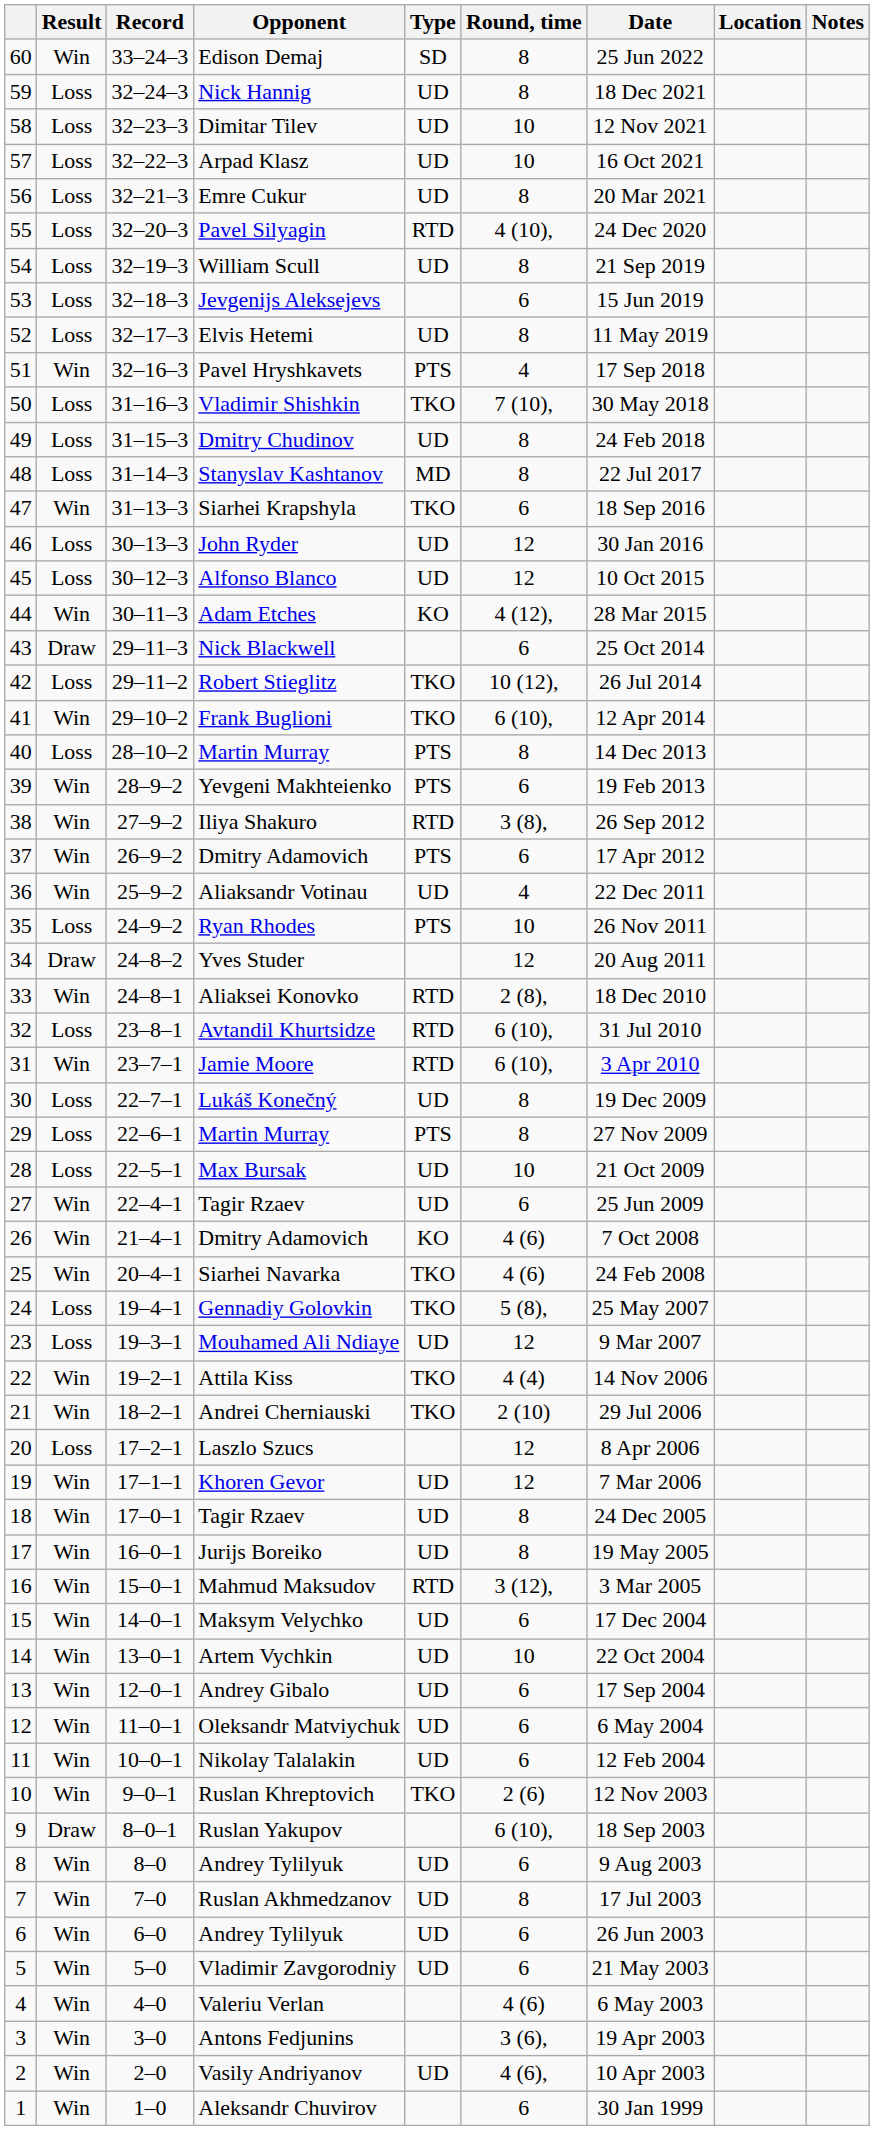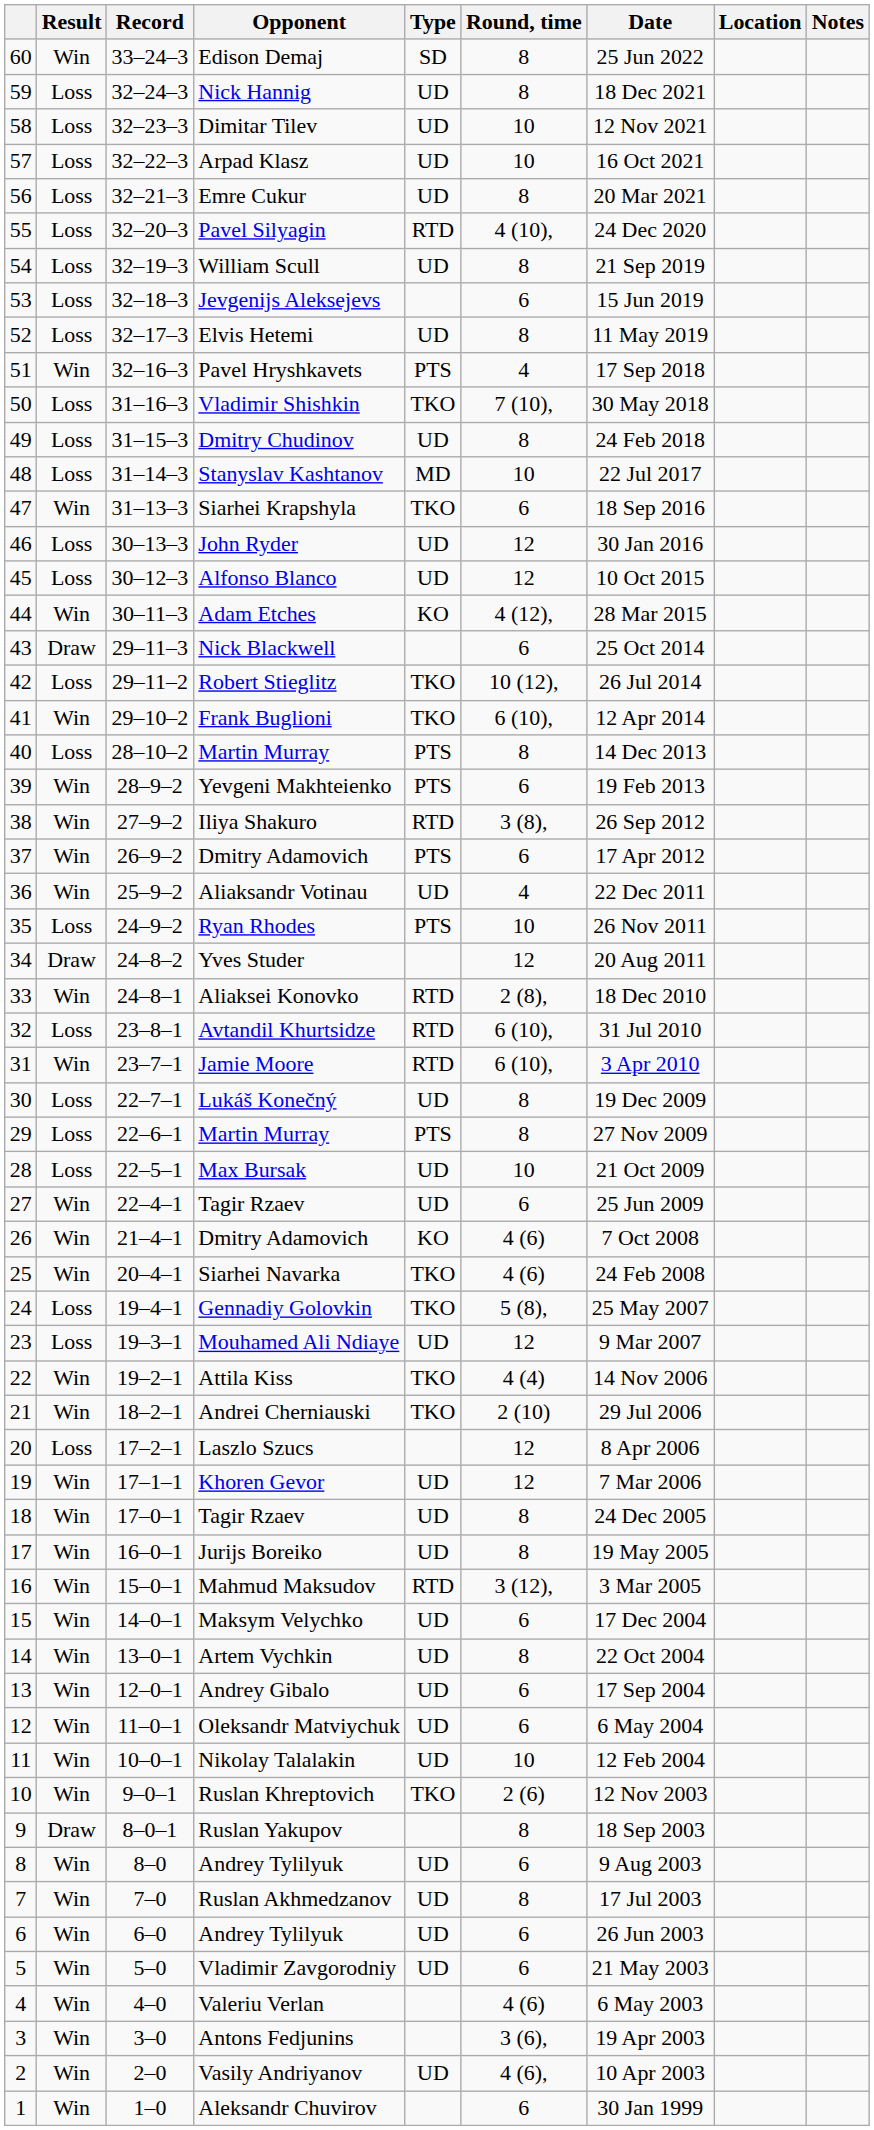 <table class="wikitable" style="text-align:center">
 <tr>
 <th></th>
 <th>Result</th>
 <th>Record</th>
 <th>Opponent</th>
 <th>Type</th>
 <th>Round, time</th>
 <th>Date</th>
 <th>Location</th>
 <th>Notes</th>
 </tr>
 <tr>
 <td>60</td>
 <td>Win</td>
 <td>33–24–3</td>
 <td align=left>Edison Demaj</td>
 <td>SD</td>
 <td>8</td>
 <td>25 Jun 2022</td>
 <td align=left></td>
 <td></td>
 </tr>
 <tr>
 <td>59</td>
 <td>Loss</td>
 <td>32–24–3</td>
 <td align=left><a href='#'>Nick Hannig</a></td>
 <td>UD</td>
 <td>8</td>
 <td>18 Dec 2021</td>
 <td align=left></td>
 <td></td>
 </tr>
 <tr>
 <td>58</td>
 <td>Loss</td>
 <td>32–23–3</td>
 <td style="text-align:left;">Dimitar Tilev</td>
 <td>UD</td>
 <td>10</td>
 <td>12 Nov 2021</td>
 <td style="text-align:left;"></td>
 <td></td>
 </tr>
 <tr>
 <td>57</td>
 <td>Loss</td>
 <td>32–22–3</td>
 <td style="text-align:left;">Arpad Klasz</td>
 <td>UD</td>
 <td>10</td>
 <td>16 Oct 2021</td>
 <td style="text-align:left;"></td>
 <td></td>
 </tr>
 <tr>
 <td>56</td>
 <td>Loss</td>
 <td>32–21–3</td>
 <td style="text-align:left;">Emre Cukur</td>
 <td>UD</td>
 <td>8</td>
 <td>20 Mar 2021</td>
 <td style="text-align:left;"></td>
 <td></td>
 </tr>
 <tr>
 <td>55</td>
 <td>Loss</td>
 <td>32–20–3</td>
 <td style="text-align:left;"><a href='#'>Pavel Silyagin</a></td>
 <td>RTD</td>
 <td>4 (10), </td>
 <td>24 Dec 2020</td>
 <td style="text-align:left;"></td>
 <td></td>
 </tr>
 <tr>
 <td>54</td>
 <td>Loss</td>
 <td>32–19–3</td>
 <td style="text-align:left;">William Scull</td>
 <td>UD</td>
 <td>8</td>
 <td>21 Sep 2019</td>
 <td style="text-align:left;"></td>
 <td></td>
 </tr>
 <tr>
 <td>53</td>
 <td>Loss</td>
 <td>32–18–3</td>
 <td style="text-align:left;"><a href='#'>Jevgenijs Aleksejevs</a></td>
 <td></td>
 <td>6</td>
 <td>15 Jun 2019</td>
 <td style="text-align:left;"></td>
 <td></td>
 </tr>
 <tr>
 <td>52</td>
 <td>Loss</td>
 <td>32–17–3</td>
 <td style="text-align:left;">Elvis Hetemi</td>
 <td>UD</td>
 <td>8</td>
 <td>11 May 2019</td>
 <td style="text-align:left;"></td>
 <td></td>
 </tr>
 <tr>
 <td>51</td>
 <td>Win</td>
 <td>32–16–3</td>
 <td style="text-align:left;">Pavel Hryshkavets</td>
 <td>PTS</td>
 <td>4</td>
 <td>17 Sep 2018</td>
 <td style="text-align:left;"></td>
 <td></td>
 </tr>
 <tr>
 <td>50</td>
 <td>Loss</td>
 <td>31–16–3</td>
 <td style="text-align:left;"><a href='#'>Vladimir Shishkin</a></td>
 <td>TKO</td>
 <td>7 (10), </td>
 <td>30 May 2018</td>
 <td style="text-align:left;"></td>
 <td style="text-align:left;"></td>
 </tr>
 <tr>
 <td>49</td>
 <td>Loss</td>
 <td>31–15–3</td>
 <td style="text-align:left;"><a href='#'>Dmitry Chudinov</a></td>
 <td>UD</td>
 <td>8</td>
 <td>24 Feb 2018</td>
 <td style="text-align:left;"></td>
 <td></td>
 </tr>
 <tr>
 <td>48</td>
 <td>Loss</td>
 <td>31–14–3</td>
 <td style="text-align:left;"><a href='#'>Stanyslav Kashtanov</a></td>
 <td>MD</td>
-<td>8</td>
+<td>10</td>
 <td>22 Jul 2017</td>
 <td style="text-align:left;"></td>
 <td></td>
 </tr>
 <tr>
 <td>47</td>
 <td>Win</td>
 <td>31–13–3</td>
 <td style="text-align:left;">Siarhei Krapshyla</td>
 <td>TKO</td>
 <td>6</td>
 <td>18 Sep 2016</td>
 <td style="text-align:left;"></td>
 <td></td>
 </tr>
 <tr>
 <td>46</td>
 <td>Loss</td>
 <td>30–13–3</td>
 <td style="text-align:left;"><a href='#'>John Ryder</a></td>
 <td>UD</td>
 <td>12</td>
 <td>30 Jan 2016</td>
 <td style="text-align:left;"></td>
 <td style="text-align:left;"></td>
 </tr>
 <tr>
 <td>45</td>
 <td>Loss</td>
 <td>30–12–3</td>
 <td style="text-align:left;"><a href='#'>Alfonso Blanco</a></td>
 <td>UD</td>
 <td>12</td>
 <td>10 Oct 2015</td>
 <td style="text-align:left;"></td>
 <td style="text-align:left;"></td>
 </tr>
 <tr>
 <td>44</td>
 <td>Win</td>
 <td>30–11–3</td>
 <td style="text-align:left;"><a href='#'>Adam Etches</a></td>
 <td>KO</td>
 <td>4 (12), </td>
 <td>28 Mar 2015</td>
 <td style="text-align:left;"></td>
 <td style="text-align:left;"></td>
 </tr>
 <tr>
 <td>43</td>
 <td>Draw</td>
 <td>29–11–3</td>
 <td style="text-align:left;"><a href='#'>Nick Blackwell</a></td>
 <td></td>
 <td>6</td>
 <td>25 Oct 2014</td>
 <td style="text-align:left;"></td>
 <td></td>
 </tr>
 <tr>
 <td>42</td>
 <td>Loss</td>
 <td>29–11–2</td>
 <td style="text-align:left;"><a href='#'>Robert Stieglitz</a></td>
 <td>TKO</td>
 <td>10 (12), </td>
 <td>26 Jul 2014</td>
 <td style="text-align:left;"></td>
 <td style="text-align:left;"></td>
 </tr>
 <tr>
 <td>41</td>
 <td>Win</td>
 <td>29–10–2</td>
 <td style="text-align:left;"><a href='#'>Frank Buglioni</a></td>
 <td>TKO</td>
 <td>6 (10), </td>
 <td>12 Apr 2014</td>
 <td style="text-align:left;"></td>
 <td style="text-align:left;"></td>
 </tr>
 <tr>
 <td>40</td>
 <td>Loss</td>
 <td>28–10–2</td>
 <td style="text-align:left;"><a href='#'>Martin Murray</a></td>
 <td>PTS</td>
 <td>8</td>
 <td>14 Dec 2013</td>
 <td style="text-align:left;"></td>
 <td></td>
 </tr>
 <tr>
 <td>39</td>
 <td>Win</td>
 <td>28–9–2</td>
 <td style="text-align:left;">Yevgeni Makhteienko</td>
 <td>PTS</td>
 <td>6</td>
 <td>19 Feb 2013</td>
 <td style="text-align:left;"></td>
 <td></td>
 </tr>
 <tr>
 <td>38</td>
 <td>Win</td>
 <td>27–9–2</td>
 <td style="text-align:left;">Iliya Shakuro</td>
 <td>RTD</td>
 <td>3 (8), </td>
 <td>26 Sep 2012</td>
 <td style="text-align:left;"></td>
 <td></td>
 </tr>
 <tr>
 <td>37</td>
 <td>Win</td>
 <td>26–9–2</td>
 <td style="text-align:left;">Dmitry Adamovich</td>
 <td>PTS</td>
 <td>6</td>
 <td>17 Apr 2012</td>
 <td style="text-align:left;"></td>
 <td></td>
 </tr>
 <tr>
 <td>36</td>
 <td>Win</td>
 <td>25–9–2</td>
 <td style="text-align:left;">Aliaksandr Votinau</td>
 <td>UD</td>
 <td>4</td>
 <td>22 Dec 2011</td>
 <td style="text-align:left;"></td>
 <td></td>
 </tr>
 <tr>
 <td>35</td>
 <td>Loss</td>
 <td>24–9–2</td>
 <td style="text-align:left;"><a href='#'>Ryan Rhodes</a></td>
 <td>PTS</td>
 <td>10</td>
 <td>26 Nov 2011</td>
 <td style="text-align:left;"></td>
 <td></td>
 </tr>
 <tr>
 <td>34</td>
 <td>Draw</td>
 <td>24–8–2</td>
 <td style="text-align:left;">Yves Studer</td>
 <td></td>
 <td>12</td>
 <td>20 Aug 2011</td>
 <td style="text-align:left;"></td>
 <td style="text-align:left;"></td>
 </tr>
 <tr>
 <td>33</td>
 <td>Win</td>
 <td>24–8–1</td>
 <td style="text-align:left;">Aliaksei Konovko</td>
 <td>RTD</td>
 <td>2 (8), </td>
 <td>18 Dec 2010</td>
 <td style="text-align:left;"></td>
 <td></td>
 </tr>
 <tr>
 <td>32</td>
 <td>Loss</td>
 <td>23–8–1</td>
 <td style="text-align:left;"><a href='#'>Avtandil Khurtsidze</a></td>
 <td>RTD</td>
 <td>6 (10), </td>
 <td>31 Jul 2010</td>
 <td style="text-align:left;"></td>
 <td></td>
 </tr>
 <tr>
 <td>31</td>
 <td>Win</td>
 <td>23–7–1</td>
 <td style="text-align:left;"><a href='#'>Jamie Moore</a></td>
 <td>RTD</td>
 <td>6 (10), </td>
 <td><a href='#'>3 Apr 2010</a></td>
 <td style="text-align:left;"></td>
 <td></td>
 </tr>
 <tr>
 <td>30</td>
 <td>Loss</td>
 <td>22–7–1</td>
 <td style="text-align:left;"><a href='#'>Lukáš Konečný</a></td>
 <td>UD</td>
 <td>8</td>
 <td>19 Dec 2009</td>
 <td style="text-align:left;"></td>
 <td></td>
 </tr>
 <tr>
 <td>29</td>
 <td>Loss</td>
 <td>22–6–1</td>
 <td style="text-align:left;"><a href='#'>Martin Murray</a></td>
 <td>PTS</td>
 <td>8</td>
 <td>27 Nov 2009</td>
 <td style="text-align:left;"></td>
 <td></td>
 </tr>
 <tr>
 <td>28</td>
 <td>Loss</td>
 <td>22–5–1</td>
 <td style="text-align:left;"><a href='#'>Max Bursak</a></td>
 <td>UD</td>
 <td>10</td>
 <td>21 Oct 2009</td>
 <td style="text-align:left;"></td>
 <td></td>
 </tr>
 <tr>
 <td>27</td>
 <td>Win</td>
 <td>22–4–1</td>
 <td style="text-align:left;">Tagir Rzaev</td>
 <td>UD</td>
 <td>6</td>
 <td>25 Jun 2009</td>
 <td style="text-align:left;"></td>
 <td></td>
 </tr>
 <tr>
 <td>26</td>
 <td>Win</td>
 <td>21–4–1</td>
 <td style="text-align:left;">Dmitry Adamovich</td>
 <td>KO</td>
 <td>4 (6)</td>
 <td>7 Oct 2008</td>
 <td style="text-align:left;"></td>
 <td></td>
 </tr>
 <tr>
 <td>25</td>
 <td>Win</td>
 <td>20–4–1</td>
 <td style="text-align:left;">Siarhei Navarka</td>
 <td>TKO</td>
 <td>4 (6)</td>
 <td>24 Feb 2008</td>
 <td style="text-align:left;"></td>
 <td></td>
 </tr>
 <tr>
 <td>24</td>
 <td>Loss</td>
 <td>19–4–1</td>
 <td style="text-align:left;"><a href='#'>Gennadiy Golovkin</a></td>
 <td>TKO</td>
 <td>5 (8), </td>
 <td>25 May 2007</td>
 <td style="text-align:left;"></td>
 <td></td>
 </tr>
 <tr>
 <td>23</td>
 <td>Loss</td>
 <td>19–3–1</td>
 <td style="text-align:left;"><a href='#'>Mouhamed Ali Ndiaye</a></td>
 <td>UD</td>
 <td>12</td>
 <td>9 Mar 2007</td>
 <td style="text-align:left;"></td>
 <td style="text-align:left;"></td>
 </tr>
 <tr>
 <td>22</td>
 <td>Win</td>
 <td>19–2–1</td>
 <td style="text-align:left;">Attila Kiss</td>
 <td>TKO</td>
 <td>4 (4)</td>
 <td>14 Nov 2006</td>
 <td style="text-align:left;"></td>
 <td></td>
 </tr>
 <tr>
 <td>21</td>
 <td>Win</td>
 <td>18–2–1</td>
 <td style="text-align:left;">Andrei Cherniauski</td>
 <td>TKO</td>
 <td>2 (10)</td>
 <td>29 Jul 2006</td>
 <td style="text-align:left;"></td>
 <td style="text-align:left;"></td>
 </tr>
 <tr>
 <td>20</td>
 <td>Loss</td>
 <td>17–2–1</td>
 <td style="text-align:left;">Laszlo Szucs</td>
 <td></td>
 <td>12</td>
 <td>8 Apr 2006</td>
 <td style="text-align:left;"></td>
 <td style="text-align:left;"></td>
 </tr>
 <tr>
 <td>19</td>
 <td>Win</td>
 <td>17–1–1</td>
 <td style="text-align:left;"><a href='#'>Khoren Gevor</a></td>
 <td>UD</td>
 <td>12</td>
 <td>7 Mar 2006</td>
 <td style="text-align:left;"></td>
 <td style="text-align:left;"></td>
 </tr>
 <tr>
 <td>18</td>
 <td>Win</td>
 <td>17–0–1</td>
 <td style="text-align:left;">Tagir Rzaev</td>
 <td>UD</td>
 <td>8</td>
 <td>24 Dec 2005</td>
 <td style="text-align:left;"></td>
 <td></td>
 </tr>
 <tr>
 <td>17</td>
 <td>Win</td>
 <td>16–0–1</td>
 <td style="text-align:left;">Jurijs Boreiko</td>
 <td>UD</td>
 <td>8</td>
 <td>19 May 2005</td>
 <td style="text-align:left;"></td>
 <td></td>
 </tr>
 <tr>
 <td>16</td>
 <td>Win</td>
 <td>15–0–1</td>
 <td style="text-align:left;">Mahmud Maksudov</td>
 <td>RTD</td>
 <td>3 (12), </td>
 <td>3 Mar 2005</td>
 <td style="text-align:left;"></td>
 <td style="text-align:left;"></td>
 </tr>
 <tr>
 <td>15</td>
 <td>Win</td>
 <td>14–0–1</td>
 <td style="text-align:left;">Maksym Velychko</td>
 <td>UD</td>
 <td>6</td>
 <td>17 Dec 2004</td>
 <td style="text-align:left;"></td>
 <td></td>
 </tr>
 <tr>
 <td>14</td>
 <td>Win</td>
 <td>13–0–1</td>
 <td style="text-align:left;">Artem Vychkin</td>
 <td>UD</td>
-<td>10</td>
+<td>8</td>
 <td>22 Oct 2004</td>
 <td style="text-align:left;"></td>
 <td></td>
 </tr>
 <tr>
 <td>13</td>
 <td>Win</td>
 <td>12–0–1</td>
 <td style="text-align:left;">Andrey Gibalo</td>
 <td>UD</td>
 <td>6</td>
 <td>17 Sep 2004</td>
 <td style="text-align:left;"></td>
 <td></td>
 </tr>
 <tr>
 <td>12</td>
 <td>Win</td>
 <td>11–0–1</td>
 <td style="text-align:left;">Oleksandr Matviychuk</td>
 <td>UD</td>
 <td>6</td>
 <td>6 May 2004</td>
 <td style="text-align:left;"></td>
 <td></td>
 </tr>
 <tr>
 <td>11</td>
 <td>Win</td>
 <td>10–0–1</td>
 <td style="text-align:left;">Nikolay Talalakin</td>
 <td>UD</td>
-<td>6</td>
+<td>10</td>
 <td>12 Feb 2004</td>
 <td style="text-align:left;"></td>
 <td style="text-align:left;"></td>
 </tr>
 <tr>
 <td>10</td>
 <td>Win</td>
 <td>9–0–1</td>
 <td style="text-align:left;">Ruslan Khreptovich</td>
 <td>TKO</td>
 <td>2 (6)</td>
 <td>12 Nov 2003</td>
 <td style="text-align:left;"></td>
 <td></td>
 </tr>
 <tr>
 <td>9</td>
 <td>Draw</td>
 <td>8–0–1</td>
 <td style="text-align:left;">Ruslan Yakupov</td>
 <td></td>
-<td>6 (10), </td>
+<td>8</td>
 <td>18 Sep 2003</td>
 <td style="text-align:left;"></td>
 <td></td>
 </tr>
 <tr>
 <td>8</td>
 <td>Win</td>
 <td>8–0</td>
 <td style="text-align:left;">Andrey Tylilyuk</td>
 <td>UD</td>
 <td>6</td>
 <td>9 Aug 2003</td>
 <td style="text-align:left;"></td>
 <td></td>
 </tr>
 <tr>
 <td>7</td>
 <td>Win</td>
 <td>7–0</td>
 <td style="text-align:left;">Ruslan Akhmedzanov</td>
 <td>UD</td>
 <td>8</td>
 <td>17 Jul 2003</td>
 <td style="text-align:left;"></td>
 <td></td>
 </tr>
 <tr>
 <td>6</td>
 <td>Win</td>
 <td>6–0</td>
 <td style="text-align:left;">Andrey Tylilyuk</td>
 <td>UD</td>
 <td>6</td>
 <td>26 Jun 2003</td>
 <td style="text-align:left;"></td>
 <td></td>
 </tr>
 <tr>
 <td>5</td>
 <td>Win</td>
 <td>5–0</td>
 <td style="text-align:left;">Vladimir Zavgorodniy</td>
 <td>UD</td>
 <td>6</td>
 <td>21 May 2003</td>
 <td style="text-align:left;"></td>
 <td></td>
 </tr>
 <tr>
 <td>4</td>
 <td>Win</td>
 <td>4–0</td>
 <td style="text-align:left;">Valeriu Verlan</td>
 <td></td>
 <td>4 (6)</td>
 <td>6 May 2003</td>
 <td style="text-align:left;"></td>
 <td></td>
 </tr>
 <tr>
 <td>3</td>
 <td>Win</td>
 <td>3–0</td>
 <td style="text-align:left;">Antons Fedjunins</td>
 <td></td>
 <td>3 (6), </td>
 <td>19 Apr 2003</td>
 <td style="text-align:left;"></td>
 <td></td>
 </tr>
 <tr>
 <td>2</td>
 <td>Win</td>
 <td>2–0</td>
 <td style="text-align:left;">Vasily Andriyanov</td>
 <td>UD</td>
 <td>4 (6), </td>
 <td>10 Apr 2003</td>
 <td style="text-align:left;"></td>
 <td></td>
 </tr>
 <tr>
 <td>1</td>
 <td>Win</td>
 <td>1–0</td>
 <td style="text-align:left;">Aleksandr Chuvirov</td>
 <td></td>
 <td>6</td>
 <td>30 Jan 1999</td>
 <td style="text-align:left;"></td>
 <td></td>
 </tr>
 </table>
